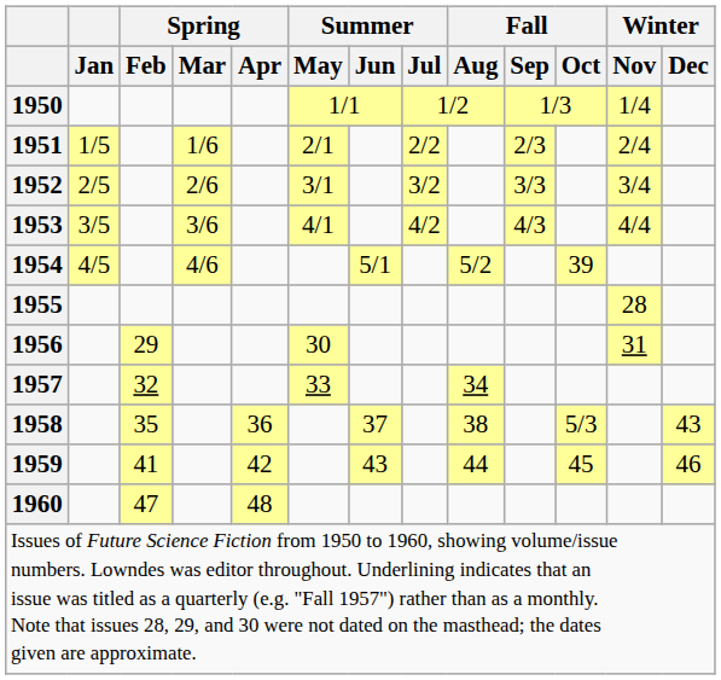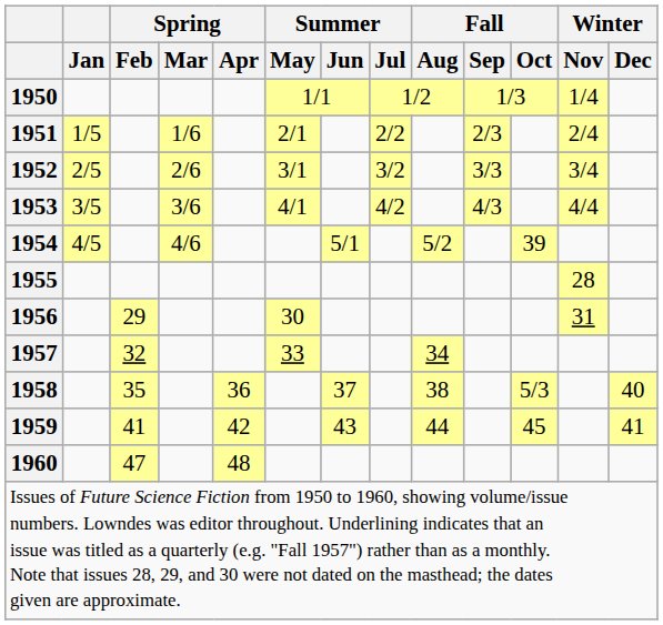 <table class="wikitable" style="font-size: 10pt; line-height: 11pt; margin-right: 2em; text-align: center; float: left">
 <tr>
 <th></th>
 <th></th>
 <th colspan="3">Spring</th>
 <th colspan="3">Summer</th>
 <th colspan="3">Fall</th>
 <th colspan="2">Winter</th>
 </tr>
 <tr>
 <th></th>
 <th>Jan</th>
 <th>Feb</th>
 <th>Mar</th>
 <th>Apr</th>
 <th>May</th>
 <th>Jun</th>
 <th>Jul</th>
 <th>Aug</th>
 <th>Sep</th>
 <th>Oct</th>
 <th>Nov</th>
 <th>Dec</th>
 </tr>
 <tr>
 <th>1950</th>
 <td></td>
 <td></td>
 <td></td>
 <td></td>
 <td colspan="2" style="background-color:#ffff99">1/1</td>
 <td colspan="2" style="background-color:#ffff99">1/2</td>
 <td colspan="2" style="background-color:#ffff99">1/3</td>
 <td style="background-color:#ffff99">1/4</td>
 <td></td>
 </tr>
 <tr>
 <th>1951</th>
 <td style="background-color:#ffff99">1/5</td>
 <td></td>
 <td style="background-color:#ffff99">1/6</td>
 <td></td>
 <td style="background-color:#ffff99">2/1</td>
 <td></td>
 <td style="background-color:#ffff99">2/2</td>
 <td></td>
 <td style="background-color:#ffff99">2/3</td>
 <td></td>
 <td style="background-color:#ffff99">2/4</td>
 <td></td>
 </tr>
 <tr>
 <th>1952</th>
 <td style="background-color:#ffff99">2/5</td>
 <td></td>
 <td style="background-color:#ffff99">2/6</td>
 <td></td>
 <td style="background-color:#ffff99">3/1</td>
 <td></td>
 <td style="background-color:#ffff99">3/2</td>
 <td></td>
 <td style="background-color:#ffff99">3/3</td>
 <td></td>
 <td style="background-color:#ffff99">3/4</td>
 <td></td>
 </tr>
 <tr>
 <th>1953</th>
 <td style="background-color:#ffff99">3/5</td>
 <td></td>
 <td style="background-color:#ffff99">3/6</td>
 <td></td>
 <td style="background-color:#ffff99">4/1</td>
 <td></td>
 <td style="background-color:#ffff99">4/2</td>
 <td></td>
 <td style="background-color:#ffff99">4/3</td>
 <td></td>
 <td style="background-color:#ffff99">4/4</td>
 <td></td>
 </tr>
 <tr>
 <th>1954</th>
 <td style="background-color:#ffff99">4/5</td>
 <td></td>
 <td style="background-color:#ffff99">4/6</td>
 <td></td>
 <td></td>
 <td style="background-color:#ffff99">5/1</td>
 <td></td>
 <td style="background-color:#ffff99">5/2</td>
 <td></td>
 <td style="background-color:#ffff99">39</td>
 <td></td>
 <td></td>
 </tr>
 <tr>
 <th>1955</th>
 <td></td>
 <td></td>
 <td></td>
 <td></td>
 <td></td>
 <td></td>
 <td></td>
 <td></td>
 <td></td>
 <td></td>
 <td style="background-color:#ffff99">28</td>
 <td></td>
 </tr>
 <tr>
 <th>1956</th>
 <td></td>
 <td style="background-color:#ffff99">29</td>
 <td></td>
 <td></td>
 <td style="background-color:#ffff99">30</td>
 <td></td>
 <td></td>
 <td></td>
 <td></td>
 <td></td>
 <td style="background-color:#ffff99"><u>31</u></td>
 <td></td>
 </tr>
 <tr>
 <th>1957</th>
 <td></td>
 <td style="background-color:#ffff99"><u>32</u></td>
 <td></td>
 <td></td>
 <td style="background-color:#ffff99"><u>33</u></td>
 <td></td>
 <td></td>
 <td style="background-color:#ffff99"><u>34</u></td>
 <td></td>
 <td></td>
 <td></td>
 <td></td>
 </tr>
 <tr>
 <th>1958</th>
 <td></td>
 <td style="background-color:#ffff99">35</td>
 <td></td>
 <td style="background-color:#ffff99">36</td>
 <td></td>
 <td style="background-color:#ffff99">37</td>
 <td></td>
 <td style="background-color:#ffff99">38</td>
 <td></td>
 <td style="background-color:#ffff99">5/3</td>
 <td></td>
-<td style="background-color:#ffff99">43</td>
+<td style="background-color:#ffff99">40</td>
 </tr>
 <tr>
 <th>1959</th>
 <td></td>
 <td style="background-color:#ffff99">41</td>
 <td></td>
 <td style="background-color:#ffff99">42</td>
 <td></td>
 <td style="background-color:#ffff99">43</td>
 <td></td>
 <td style="background-color:#ffff99">44</td>
 <td></td>
 <td style="background-color:#ffff99">45</td>
 <td></td>
-<td style="background-color:#ffff99">46</td>
+<td style="background-color:#ffff99">41</td>
 </tr>
 <tr>
 <th>1960</th>
 <td></td>
 <td style="background-color:#ffff99">47</td>
 <td></td>
 <td style="background-color:#ffff99">48</td>
 <td></td>
 <td></td>
 <td></td>
 <td></td>
 <td></td>
 <td></td>
 <td></td>
 <td></td>
 </tr>
 <tr>
 <td colspan="13" style="font-size: 8pt; text-align:left">Issues of <em>Future Science Fiction</em> from 1950 to 1960, showing volume/issue<br>numbers.  Lowndes was editor throughout.  Underlining indicates that an<br>issue was titled as a quarterly (e.g. "Fall 1957") rather than as a monthly.<br>Note that issues 28, 29, and 30 were not dated on the masthead; the dates<br>given are approximate.</td>
 </tr>
 </table>
